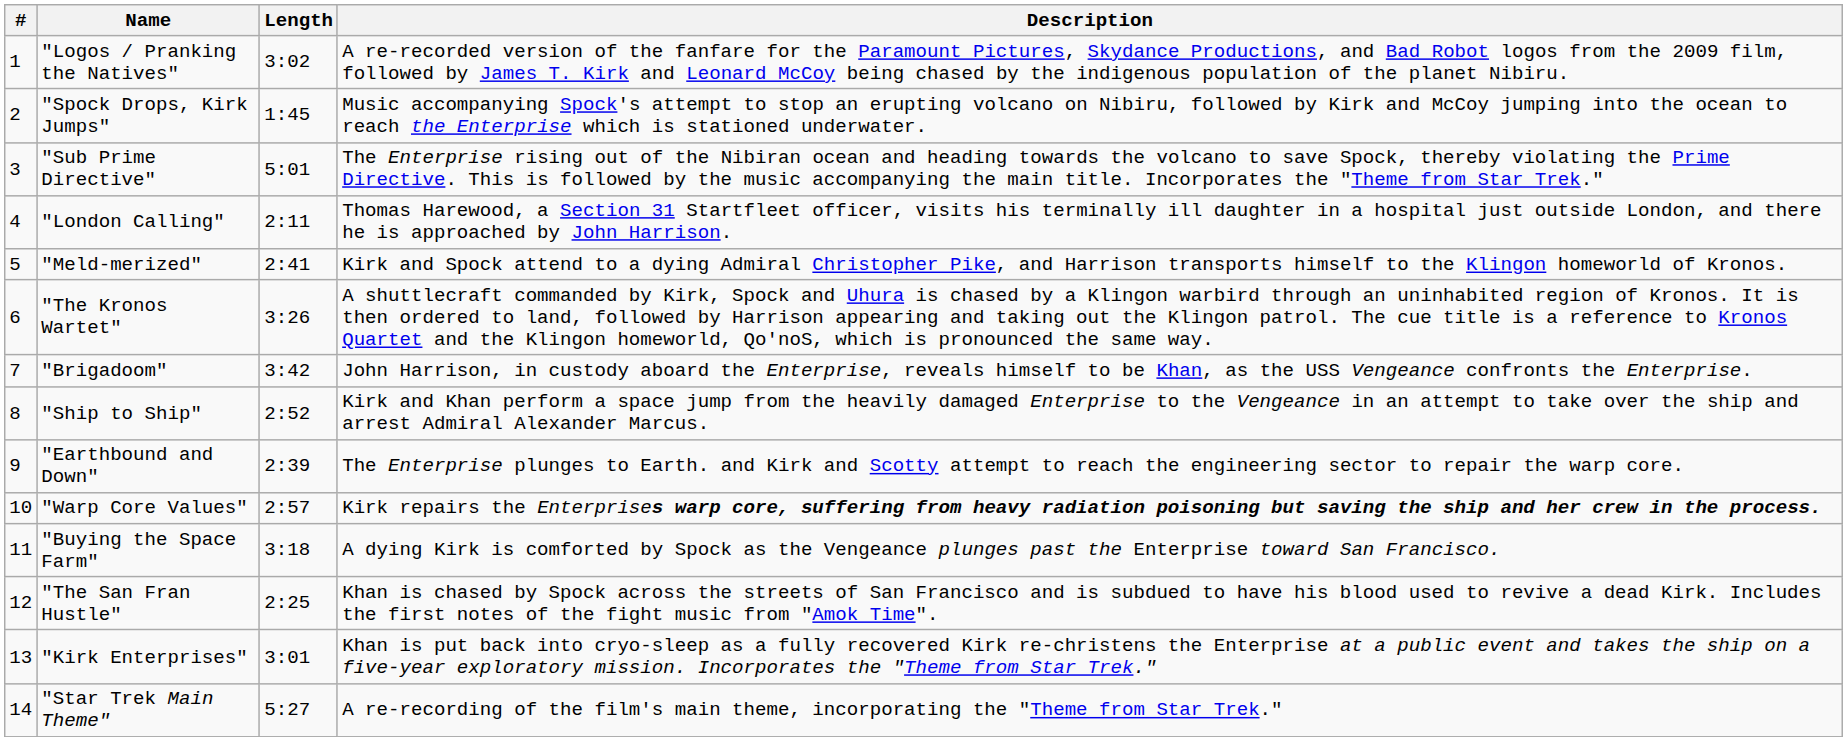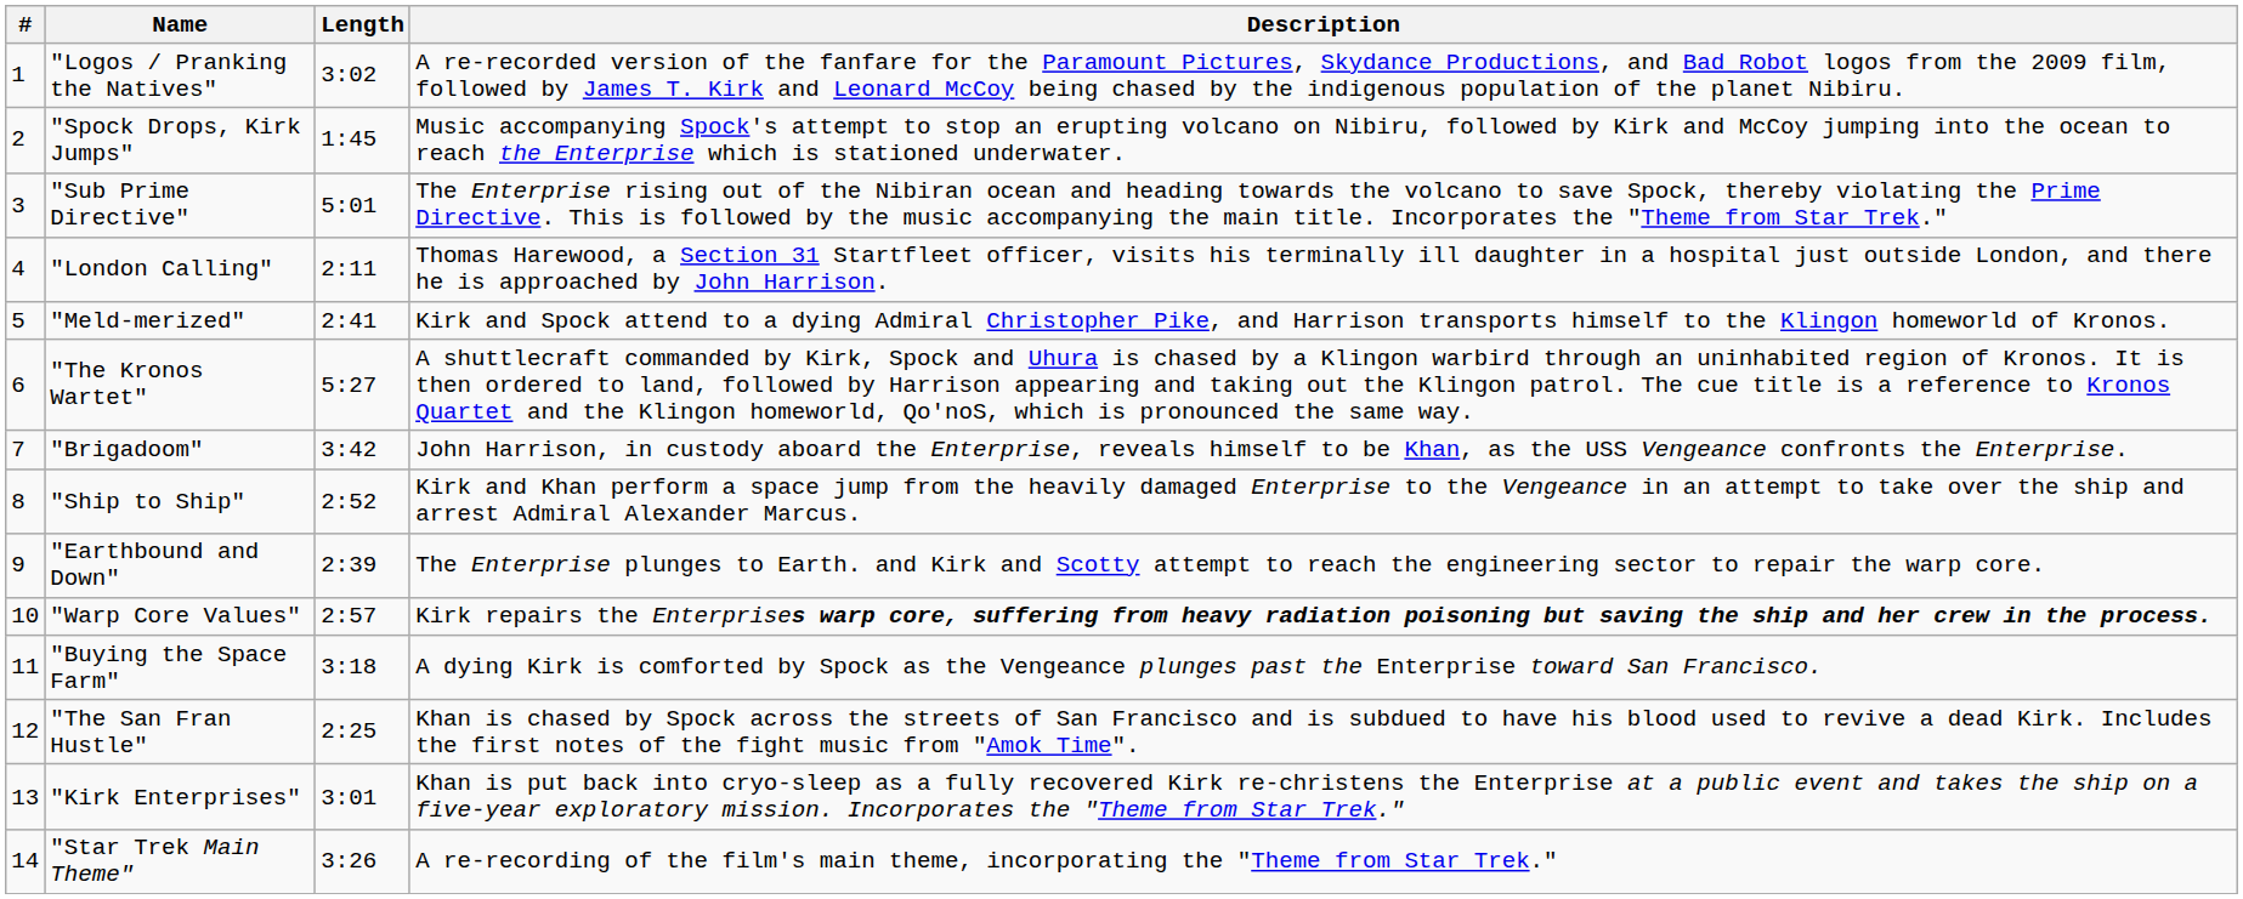 <table class="wikitable">
 <tr>
 <th>#</th>
 <th>Name</th>
 <th>Length</th>
 <th>Description</th>
 </tr>
 <tr>
 <td>1</td>
 <td>"Logos / Pranking the Natives"</td>
 <td>3:02</td>
 <td>A re-recorded version of the fanfare for the <a href='#'>Paramount Pictures</a>, <a href='#'>Skydance Productions</a>, and <a href='#'>Bad Robot</a> logos from the 2009 film, followed by <a href='#'>James T. Kirk</a> and <a href='#'>Leonard McCoy</a> being chased by the indigenous population of the planet Nibiru.</td>
 </tr>
 <tr>
 <td>2</td>
 <td>"Spock Drops, Kirk Jumps"</td>
 <td>1:45</td>
 <td>Music accompanying <a href='#'>Spock</a>'s attempt to stop an erupting volcano on Nibiru, followed by Kirk and McCoy jumping into the ocean to reach <em><a href='#'>the Enterprise</a></em> which is stationed underwater.</td>
 </tr>
 <tr>
 <td>3</td>
 <td>"Sub Prime Directive"</td>
 <td>5:01</td>
 <td>The <em>Enterprise</em> rising out of the Nibiran ocean and heading towards the volcano to save Spock, thereby violating the <a href='#'>Prime Directive</a>. This is followed by the music accompanying the main title. Incorporates the "<a href='#'>Theme from Star Trek</a>."</td>
 </tr>
 <tr>
 <td>4</td>
 <td>"London Calling"</td>
 <td>2:11</td>
 <td>Thomas Harewood, a <a href='#'>Section 31</a> Startfleet officer, visits his terminally ill daughter in a hospital just outside London, and there he is approached by <a href='#'>John Harrison</a>.</td>
 </tr>
 <tr>
 <td>5</td>
 <td>"Meld-merized"</td>
 <td>2:41</td>
 <td>Kirk and Spock attend to a dying Admiral <a href='#'>Christopher Pike</a>, and Harrison transports himself to the <a href='#'>Klingon</a> homeworld of Kronos.</td>
 </tr>
 <tr>
 <td>6</td>
 <td>"The Kronos Wartet"</td>
-<td>3:26</td>
+<td>5:27</td>
 <td>A shuttlecraft commanded by Kirk, Spock and <a href='#'>Uhura</a> is chased by a Klingon warbird through an uninhabited region of Kronos. It is then ordered to land, followed by Harrison appearing and taking out the Klingon patrol. The cue title is a reference to <a href='#'>Kronos Quartet</a> and the Klingon homeworld, Qo'noS, which is pronounced the same way.</td>
 </tr>
 <tr>
 <td>7</td>
 <td>"Brigadoom"</td>
 <td>3:42</td>
 <td>John Harrison, in custody aboard the <em>Enterprise</em>, reveals himself to be <a href='#'>Khan</a>, as the USS <em>Vengeance</em> confronts the <em>Enterprise</em>.</td>
 </tr>
 <tr>
 <td>8</td>
 <td>"Ship to Ship"</td>
 <td>2:52</td>
 <td>Kirk and Khan perform a space jump from the heavily damaged <em>Enterprise</em> to the <em>Vengeance</em> in an attempt to take over the ship and arrest Admiral Alexander Marcus.</td>
 </tr>
 <tr>
 <td>9</td>
 <td>"Earthbound and Down"</td>
 <td>2:39</td>
 <td>The <em>Enterprise</em> plunges to Earth. and Kirk and <a href='#'>Scotty</a> attempt to reach the engineering sector to repair the warp core.</td>
 </tr>
 <tr>
 <td>10</td>
 <td>"Warp Core Values"</td>
 <td>2:57</td>
 <td>Kirk repairs the <em>Enterprise<strong>s warp core, suffering from heavy radiation poisoning but saving the ship and her crew in the process.</td>
 </tr>
 <tr>
 <td>11</td>
 <td>"Buying the Space Farm"</td>
 <td>3:18</td>
 <td>A dying Kirk is comforted by Spock as the </em>Vengeance<em> plunges past the </em>Enterprise<em> toward San Francisco.</td>
 </tr>
 <tr>
 <td>12</td>
 <td>"The San Fran Hustle"</td>
 <td>2:25</td>
 <td>Khan is chased by Spock across the streets of San Francisco and is subdued to have his blood used to revive a dead Kirk. Includes the first notes of the fight music from "<a href='#'>Amok Time</a>".</td>
 </tr>
 <tr>
 <td>13</td>
 <td>"Kirk Enterprises"</td>
 <td>3:01</td>
 <td>Khan is put back into cryo-sleep as a fully recovered Kirk re-christens the </em>Enterprise<em> at a public event and takes the ship on a five-year exploratory mission. Incorporates the "<a href='#'>Theme from Star Trek</a>."</td>
 </tr>
 <tr>
 <td>14</td>
 <td>"</em>Star Trek<em> Main Theme"</td>
-<td>5:27</td>
+<td>3:26</td>
 <td>A re-recording of the film's main theme, incorporating the "<a href='#'>Theme from Star Trek</a>."</td>
 </tr>
 </table>
